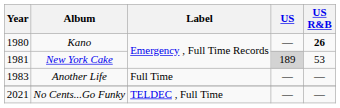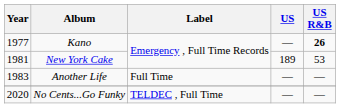 <table class="wikitable">
 <tr>
 <th>Year</th>
 <th>Album</th>
 <th>Label</th>
 <th width="40"><a href='#'>US</a></th>
 <th width="40"><a href='#'>US<br>R&B</a></th>
 </tr>
 <tr>
-<td>1980</td>
+<td>1977</td>
 <td align=center><em>Kano</em></td>
 <td rowspan="2"><a href='#'>Emergency</a> , Full Time Records </td>
 <td align=center>―</td>
 <td align=center><strong>26</strong></td>
 </tr>
 <tr>
 <td>1981</td>
 <td align=center><em><a href='#'>New York Cake</a></em></td>
-<td align=center style="background: lightgrey;">189</td>
+<td align=center>189</td>
 <td align=center>53</td>
 </tr>
 <tr>
 <td>1983</td>
 <td align=center><em>Another Life</em></td>
 <td>Full Time </td>
 <td align=center>―</td>
 <td align=center>―</td>
 </tr>
 <tr>
 </tr>
 <tr>
-<td>2021</td>
+<td>2020</td>
 <td align=center><em>No Cents...Go Funky</em></td>
 <td><a href='#'>TELDEC</a> , Full Time </td>
 <td align=center>―</td>
 <td align=center>―</td>
 </tr>
 </table>
